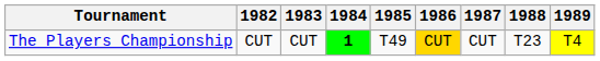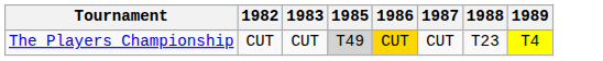 <table class="wikitable" style="font-size:95%;text-align:center;">
 <tr>
 <th>Tournament</th>
 <th>1982</th>
 <th>1983</th>
-<th>1984</th>
 <th>1985</th>
 <th>1986</th>
 <th>1987</th>
 <th>1988</th>
 <th>1989</th>
 </tr>
 <tr>
 <td align=left><a href='#'>The Players Championship</a></td>
 <td>CUT</td>
 <td>CUT</td>
-<td style="background:lime;"><strong>1</strong></td>
-<td>T49</td>
+<td style="background: lightgrey;">T49</td>
 <td style="background: gold;">CUT</td>
 <td>CUT</td>
 <td>T23</td>
 <td style="background:yellow;">T4</td>
 </tr>
 </table>
